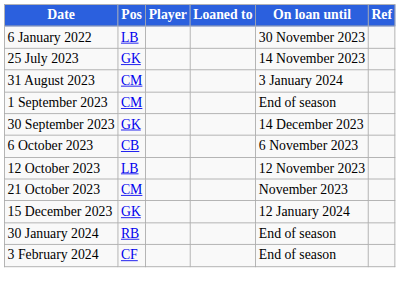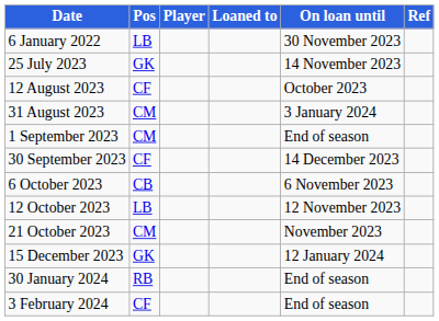 <table class="wikitable plainrowheaders sortable">
 <tr>
 <th style="background:#2B60DE; color:#fff;">Date</th>
 <th style="background:#2B60DE; color:#fff;">Pos</th>
 <th style="background:#2B60DE; color:#fff;">Player</th>
 <th style="background:#2B60DE; color:#fff;">Loaned to</th>
 <th style="background:#2B60DE; color:#fff;">On loan until</th>
 <th style="background:#2B60DE; color:#fff;">Ref</th>
 </tr>
 <tr>
 <td>6 January 2022</td>
 <td><a href='#'>LB</a></td>
 <td></td>
 <td></td>
 <td>30 November 2023</td>
 <td></td>
 </tr>
 <tr>
 <td>25 July 2023</td>
 <td><a href='#'>GK</a></td>
 <td></td>
 <td></td>
 <td>14 November 2023</td>
 <td></td>
 </tr>
 <tr>
+<td>12 August 2023</td>
+<td><a href='#'>CF</a></td>
+<td></td>
+<td></td>
+<td>October 2023</td>
+<td></td>
+</tr>
+<tr>
 <td>31 August 2023</td>
 <td><a href='#'>CM</a></td>
 <td></td>
 <td></td>
 <td>3 January 2024</td>
 <td></td>
 </tr>
 <tr>
 <td>1 September 2023</td>
 <td><a href='#'>CM</a></td>
 <td></td>
 <td></td>
 <td>End of season</td>
 <td></td>
 </tr>
 <tr>
 <td>30 September 2023</td>
-<td><a href='#'>GK</a></td>
+<td><a href='#'>CF</a></td>
 <td></td>
 <td></td>
 <td>14 December 2023</td>
 <td></td>
 </tr>
 <tr>
 <td>6 October 2023</td>
 <td><a href='#'>CB</a></td>
 <td></td>
 <td></td>
 <td>6 November 2023</td>
 <td></td>
 </tr>
 <tr>
 <td>12 October 2023</td>
 <td><a href='#'>LB</a></td>
 <td></td>
 <td></td>
 <td>12 November 2023</td>
 <td></td>
 </tr>
 <tr>
 <td>21 October 2023</td>
 <td><a href='#'>CM</a></td>
 <td></td>
 <td></td>
 <td>November 2023</td>
 <td></td>
 </tr>
 <tr>
 <td>15 December 2023</td>
 <td><a href='#'>GK</a></td>
 <td></td>
 <td></td>
 <td>12 January 2024</td>
 <td></td>
 </tr>
 <tr>
 <td>30 January 2024</td>
 <td><a href='#'>RB</a></td>
 <td></td>
 <td></td>
 <td>End of season</td>
 <td></td>
 </tr>
 <tr>
 <td>3 February 2024</td>
 <td><a href='#'>CF</a></td>
 <td></td>
 <td></td>
 <td>End of season</td>
 <td></td>
 </tr>
 </table>
